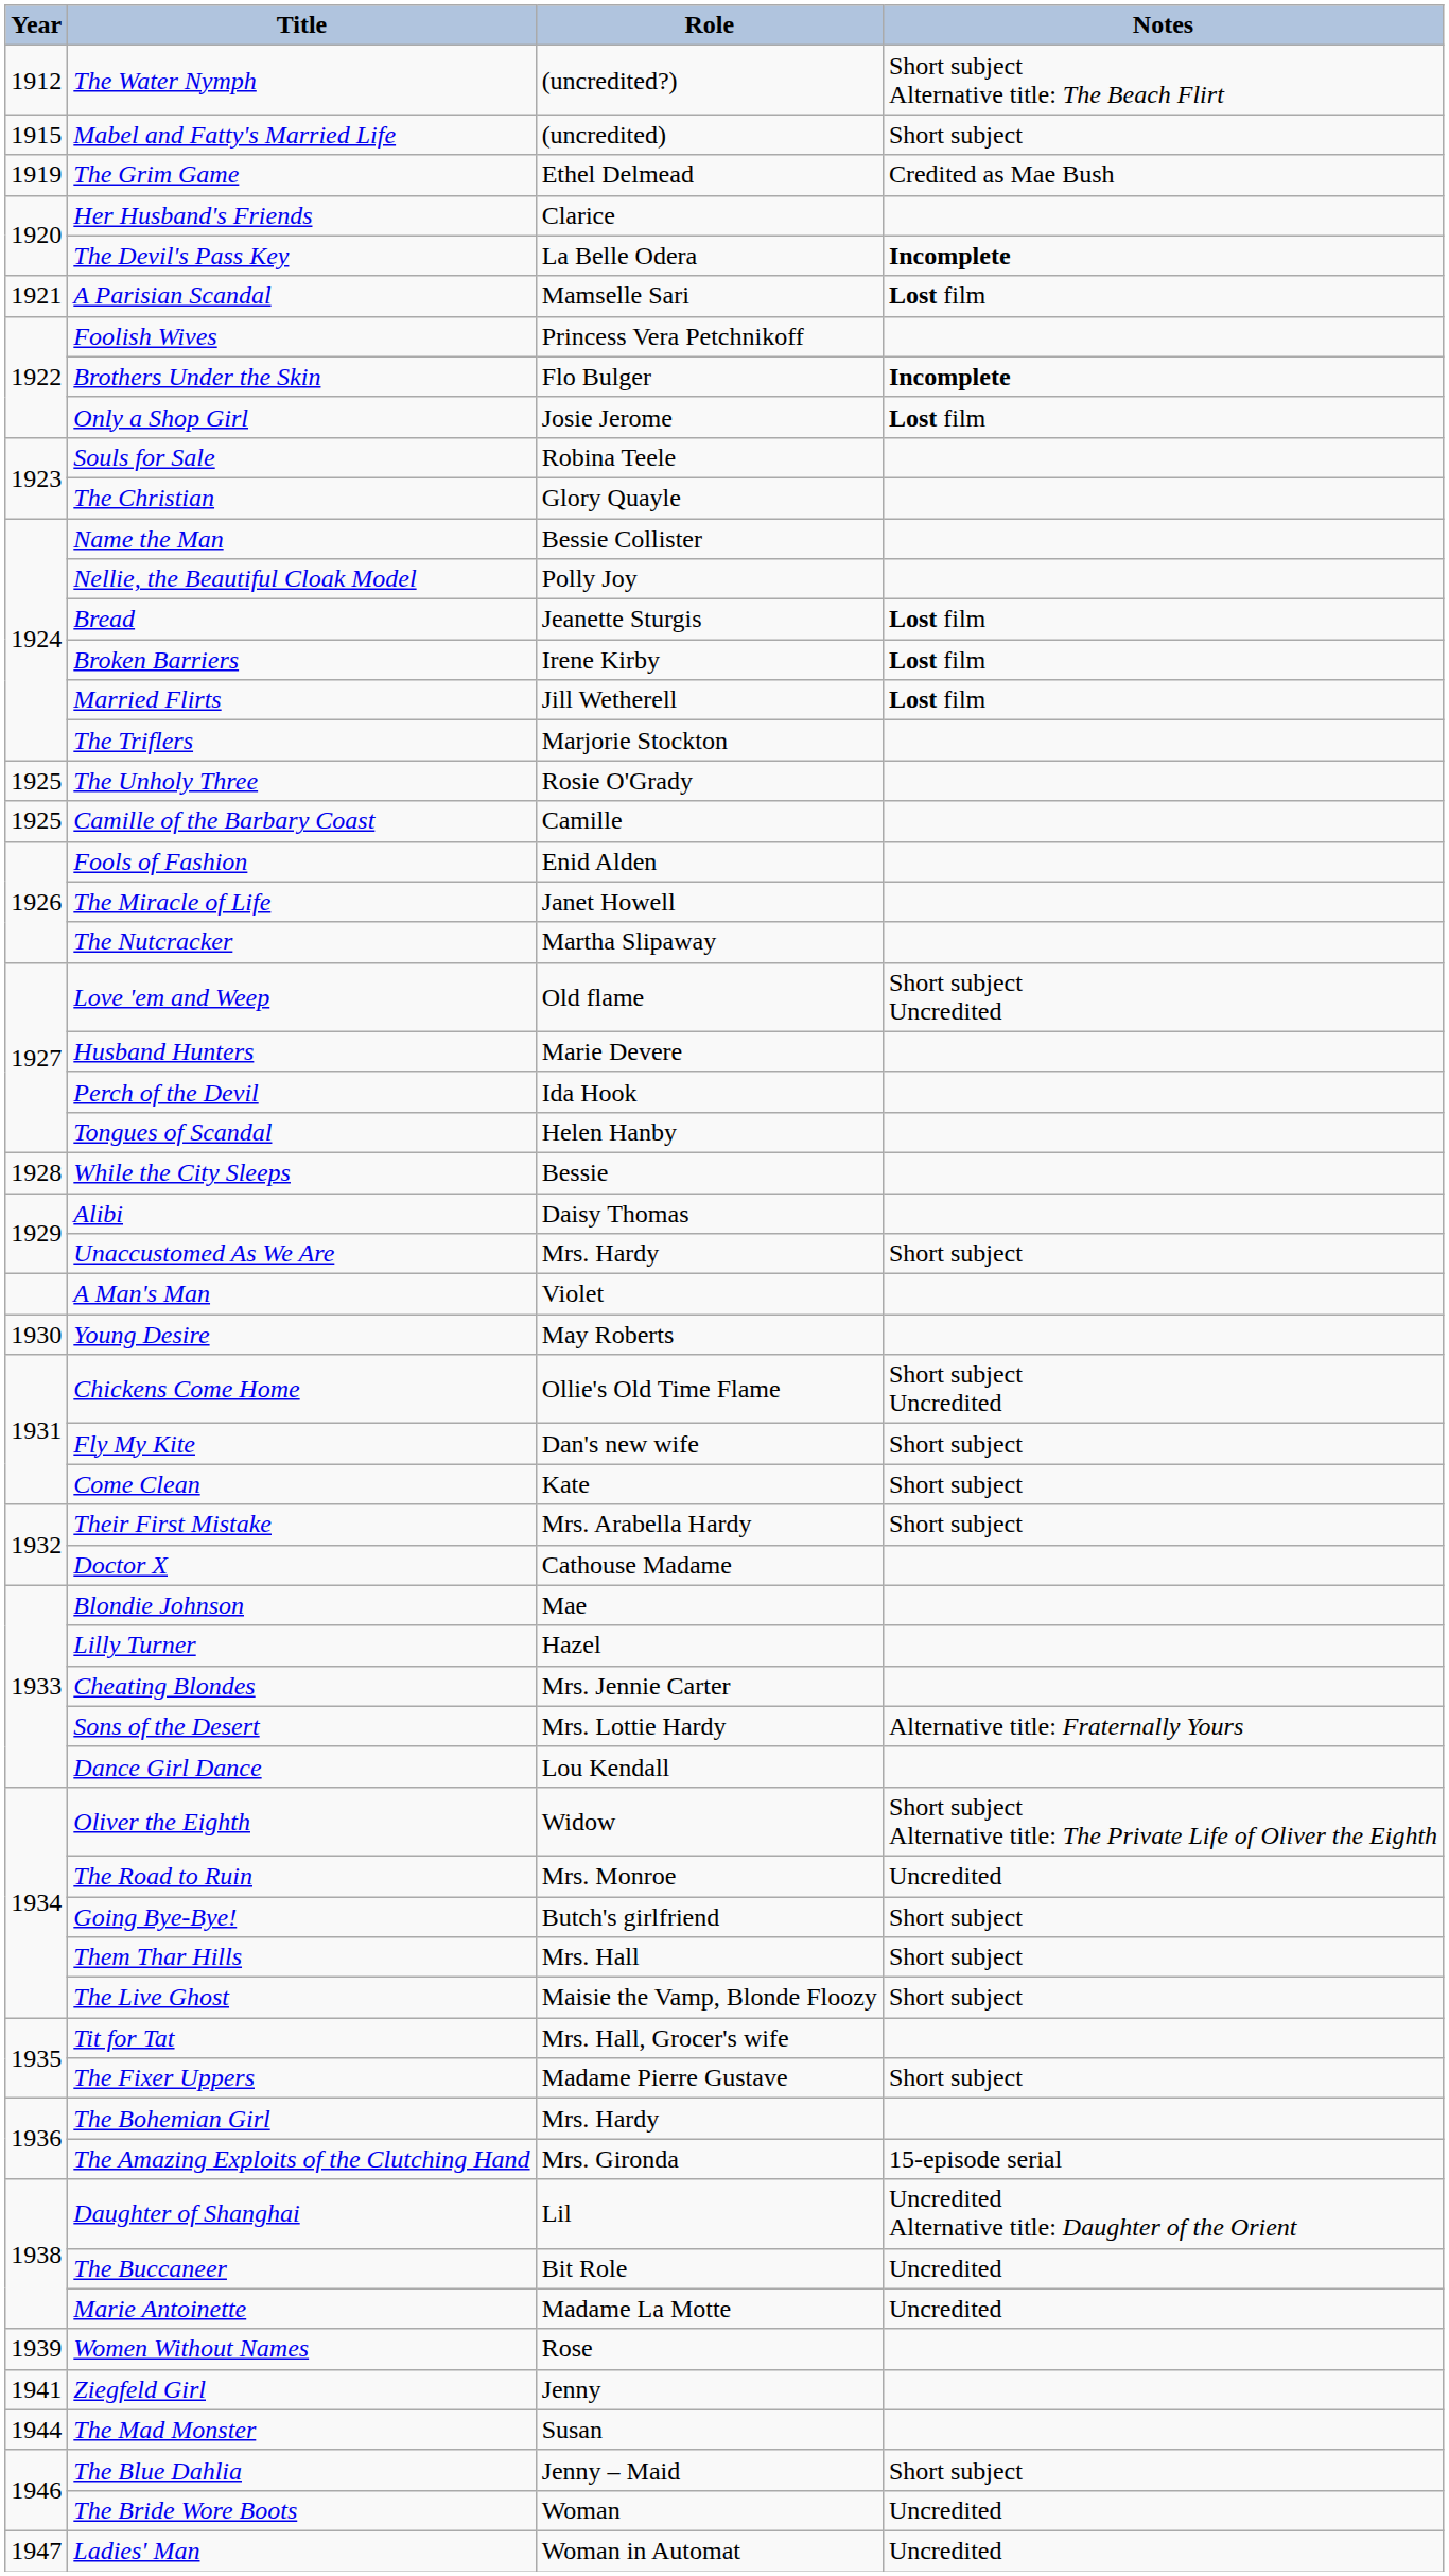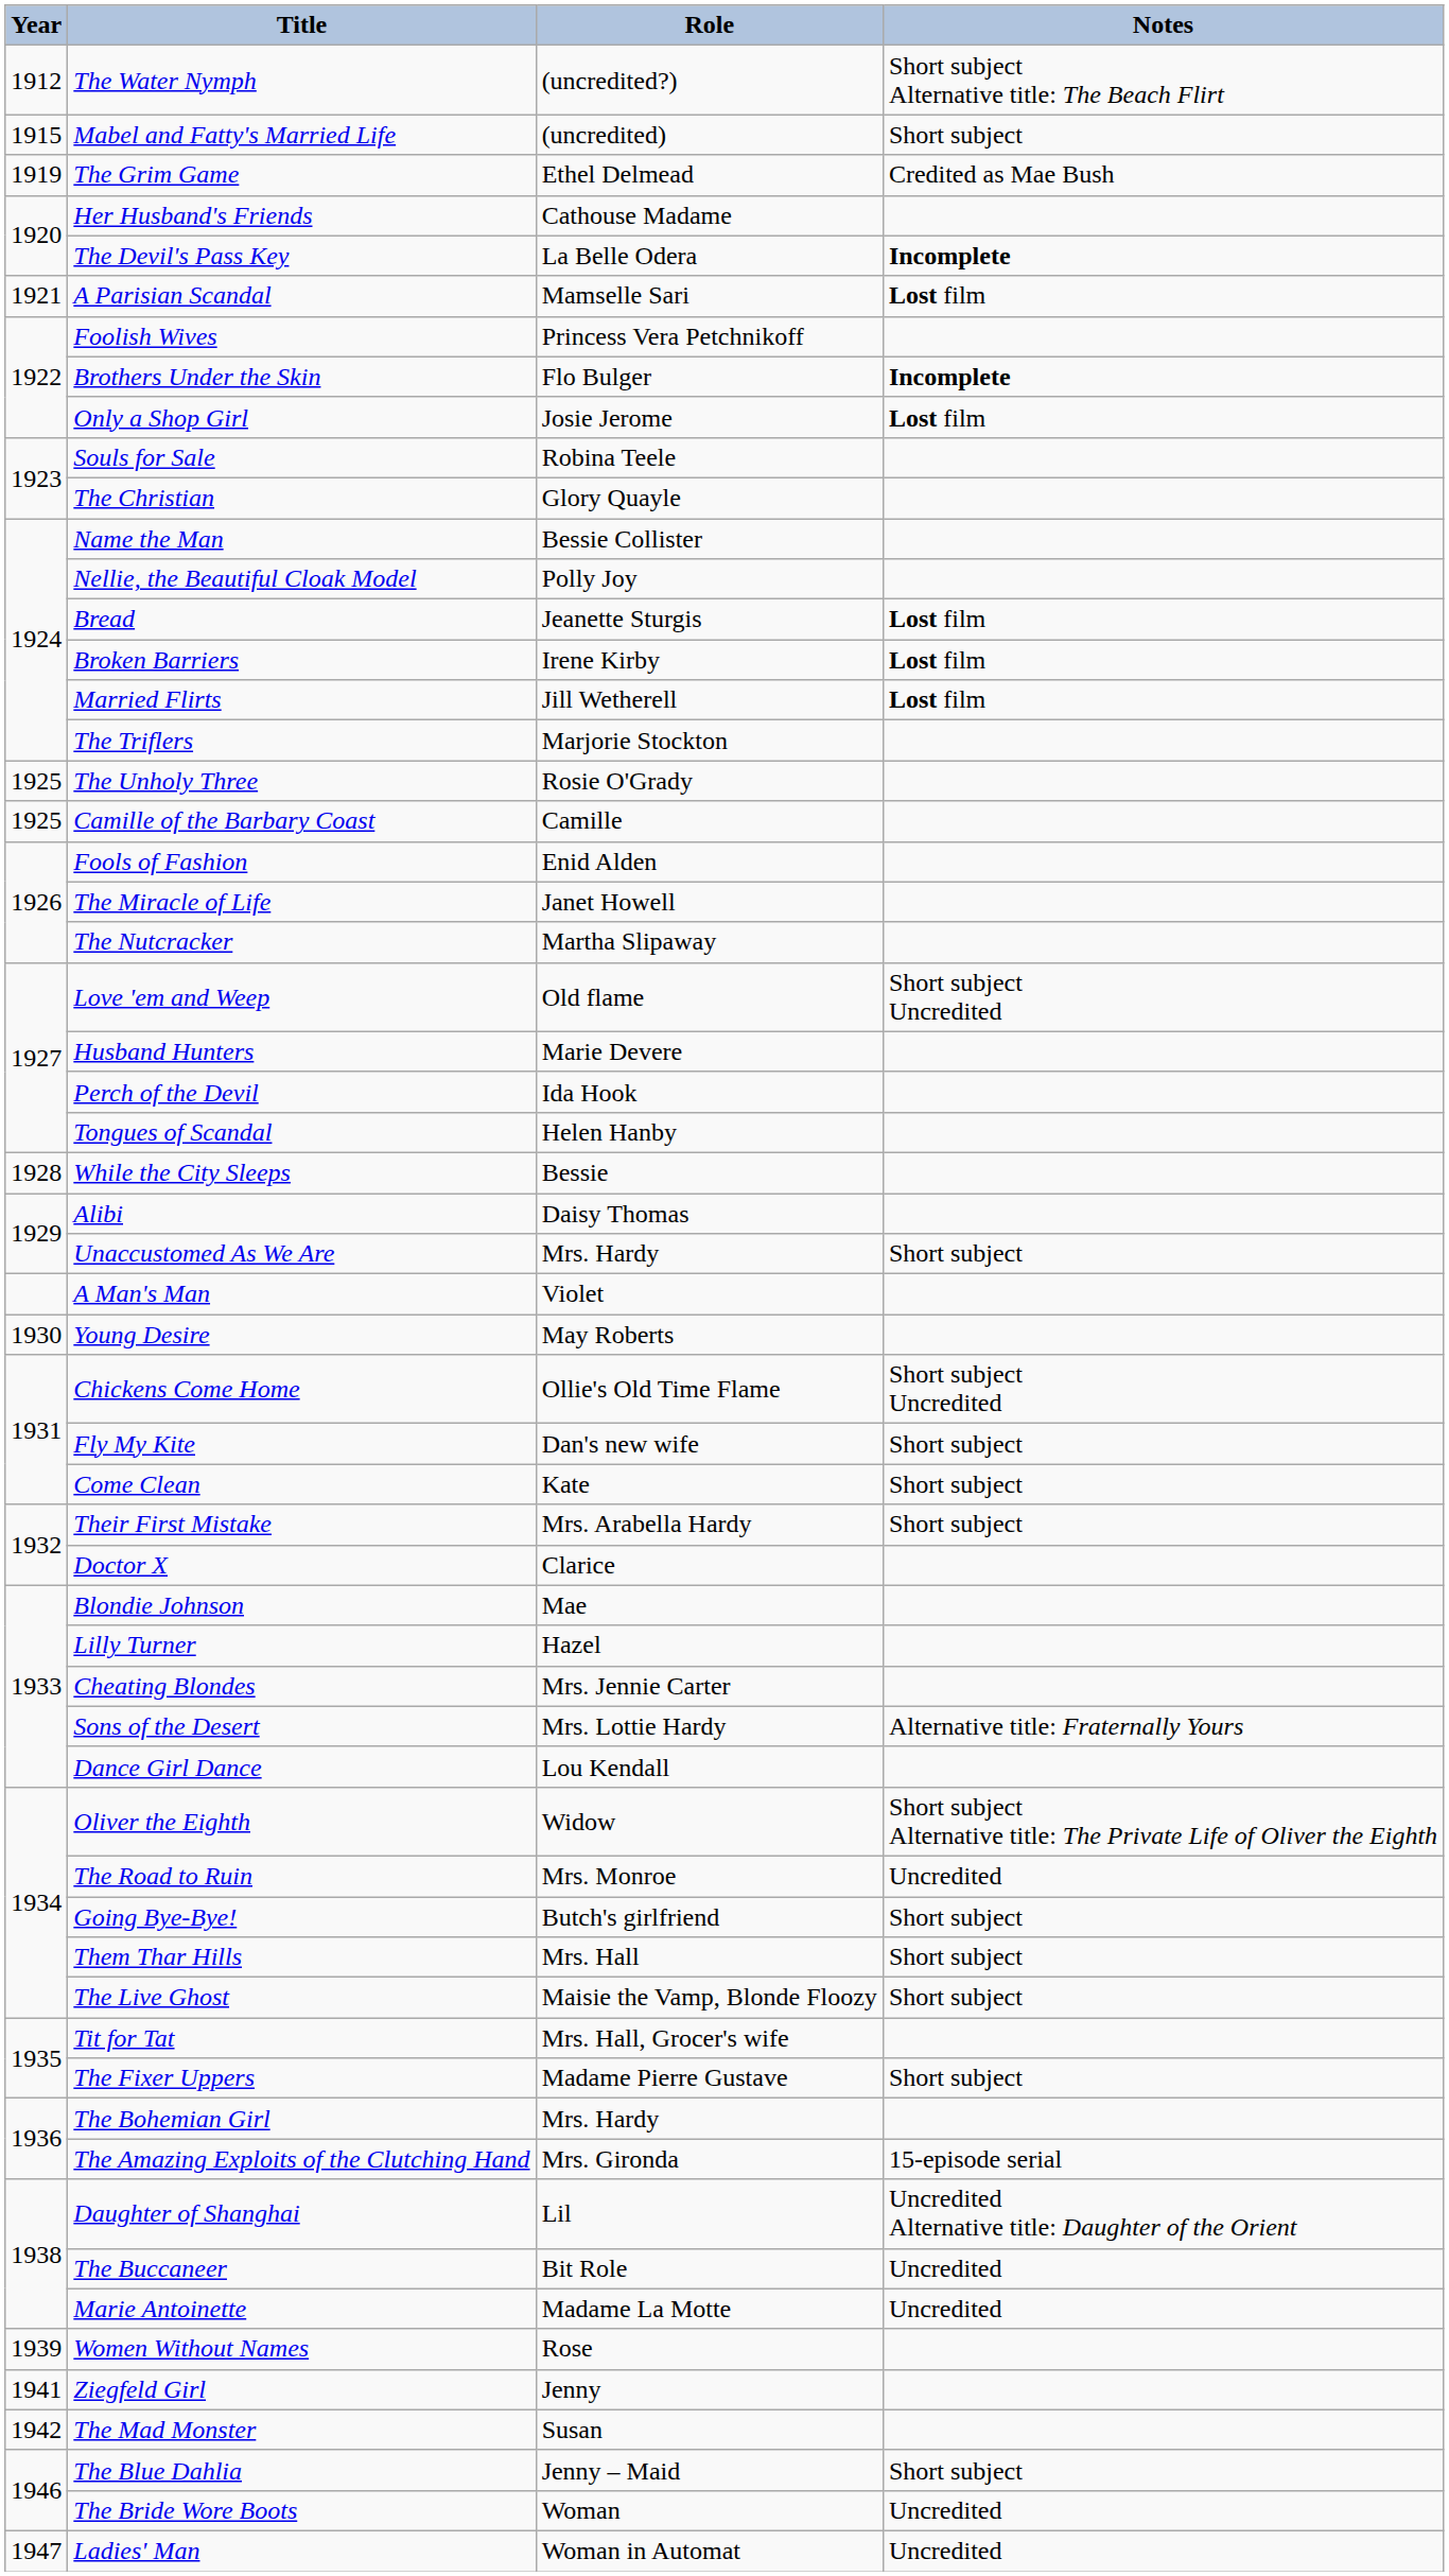 <table class="wikitable">
 <tr>
 <th style="background:#B0C4DE;">Year</th>
 <th style="background:#B0C4DE;">Title</th>
 <th style="background:#B0C4DE;">Role</th>
 <th style="background:#B0C4DE;">Notes</th>
 </tr>
 <tr>
 <td>1912</td>
 <td><em><a href='#'>The Water Nymph</a></em></td>
 <td>(uncredited?)</td>
 <td>Short subject <br>Alternative title: <em>The Beach Flirt</em></td>
 </tr>
 <tr>
 <td>1915</td>
 <td><em><a href='#'>Mabel and Fatty's Married Life</a></em></td>
 <td>(uncredited)</td>
 <td>Short subject</td>
 </tr>
 <tr>
 <td>1919</td>
 <td><em><a href='#'>The Grim Game</a></em></td>
 <td>Ethel Delmead</td>
 <td>Credited as Mae Bush</td>
 </tr>
 <tr>
 <td rowspan="2">1920</td>
 <td><em><a href='#'>Her Husband's Friends</a></em></td>
-<td>Clarice</td>
+<td>Cathouse Madame</td>
 <td></td>
 </tr>
 <tr>
 <td><em><a href='#'>The Devil's Pass Key</a></em></td>
 <td>La Belle Odera</td>
 <td><strong>Incomplete</strong></td>
 </tr>
 <tr>
 <td>1921</td>
 <td><em><a href='#'>A Parisian Scandal</a></em></td>
 <td>Mamselle Sari</td>
 <td><strong>Lost</strong> film</td>
 </tr>
 <tr>
 <td rowspan="3">1922</td>
 <td><em><a href='#'>Foolish Wives</a></em></td>
 <td>Princess Vera Petchnikoff</td>
 <td></td>
 </tr>
 <tr>
 <td><em><a href='#'>Brothers Under the Skin</a></em></td>
 <td>Flo Bulger</td>
 <td><strong>Incomplete</strong></td>
 </tr>
 <tr>
 <td><em><a href='#'>Only a Shop Girl</a></em></td>
 <td>Josie Jerome</td>
 <td><strong>Lost</strong> film</td>
 </tr>
 <tr>
 <td rowspan="2">1923</td>
 <td><em><a href='#'>Souls for Sale</a></em></td>
 <td>Robina Teele</td>
 <td></td>
 </tr>
 <tr>
 <td><em><a href='#'>The Christian</a></em></td>
 <td>Glory Quayle</td>
 <td></td>
 </tr>
 <tr>
 <td rowspan="6">1924</td>
 <td><em><a href='#'>Name the Man</a></em></td>
 <td>Bessie Collister</td>
 <td></td>
 </tr>
 <tr>
 <td><em><a href='#'>Nellie, the Beautiful Cloak Model</a></em></td>
 <td>Polly Joy</td>
 <td></td>
 </tr>
 <tr>
 <td><em><a href='#'>Bread</a></em></td>
 <td>Jeanette Sturgis</td>
 <td><strong>Lost</strong> film</td>
 </tr>
 <tr>
 <td><em><a href='#'>Broken Barriers</a></em></td>
 <td>Irene Kirby</td>
 <td><strong>Lost</strong> film</td>
 </tr>
 <tr>
 <td><em><a href='#'>Married Flirts</a></em></td>
 <td>Jill Wetherell</td>
 <td><strong>Lost</strong> film</td>
 </tr>
 <tr>
 <td><em><a href='#'>The Triflers</a></em></td>
 <td>Marjorie Stockton</td>
 <td></td>
 </tr>
 <tr>
 <td>1925</td>
 <td><em><a href='#'>The Unholy Three</a></em></td>
 <td>Rosie O'Grady</td>
 <td></td>
 </tr>
 <tr>
 <td>1925</td>
 <td><em><a href='#'>Camille of the Barbary Coast</a></em></td>
 <td>Camille</td>
 <td></td>
 </tr>
 <tr>
 <td rowspan="3">1926</td>
 <td><em><a href='#'>Fools of Fashion</a></em></td>
 <td>Enid Alden</td>
 <td></td>
 </tr>
 <tr>
 <td><em><a href='#'>The Miracle of Life</a></em></td>
 <td>Janet Howell</td>
 <td></td>
 </tr>
 <tr>
 <td><em><a href='#'>The Nutcracker</a></em></td>
 <td>Martha Slipaway</td>
 <td></td>
 </tr>
 <tr>
 <td rowspan="4">1927</td>
 <td><em><a href='#'>Love 'em and Weep</a></em></td>
 <td>Old flame</td>
 <td>Short subject<br>Uncredited</td>
 </tr>
 <tr>
 <td><em><a href='#'>Husband Hunters</a></em></td>
 <td>Marie Devere</td>
 <td></td>
 </tr>
 <tr>
 <td><em><a href='#'>Perch of the Devil</a></em></td>
 <td>Ida Hook</td>
 <td></td>
 </tr>
 <tr>
 <td><em><a href='#'>Tongues of Scandal</a></em></td>
 <td>Helen Hanby</td>
 <td></td>
 </tr>
 <tr>
 <td>1928</td>
 <td><em><a href='#'>While the City Sleeps</a></em></td>
 <td>Bessie</td>
 <td></td>
 </tr>
 <tr>
 <td rowspan="2">1929</td>
 <td><em><a href='#'>Alibi</a></em></td>
 <td>Daisy Thomas</td>
 <td></td>
 </tr>
 <tr>
 <td><em><a href='#'>Unaccustomed As We Are</a></em></td>
 <td>Mrs. Hardy</td>
 <td>Short subject</td>
 </tr>
 <tr>
 <td></td>
 <td><em><a href='#'>A Man's Man</a></em></td>
 <td>Violet</td>
 </tr>
 <tr>
 <td rowspan="1">1930</td>
 <td><em><a href='#'>Young Desire</a></em></td>
 <td>May Roberts</td>
 <td></td>
 </tr>
 <tr>
 <td rowspan="3">1931</td>
 <td><em><a href='#'>Chickens Come Home</a></em></td>
 <td>Ollie's Old Time Flame</td>
 <td>Short subject<br>Uncredited</td>
 </tr>
 <tr>
 <td><em><a href='#'>Fly My Kite</a></em></td>
 <td>Dan's new wife</td>
 <td>Short subject</td>
 </tr>
 <tr>
 <td><em><a href='#'>Come Clean</a></em></td>
 <td>Kate</td>
 <td>Short subject</td>
 </tr>
 <tr>
 <td rowspan="2">1932</td>
 <td><em><a href='#'>Their First Mistake</a></em></td>
 <td>Mrs. Arabella Hardy</td>
 <td>Short subject</td>
 </tr>
 <tr>
 <td><em><a href='#'>Doctor X</a></em></td>
-<td>Cathouse Madame</td>
+<td>Clarice</td>
 <td></td>
 </tr>
 <tr>
 <td rowspan="5">1933</td>
 <td><em><a href='#'>Blondie Johnson</a></em></td>
 <td>Mae</td>
 <td></td>
 </tr>
 <tr>
 <td><em><a href='#'>Lilly Turner</a></em></td>
 <td>Hazel</td>
 <td></td>
 </tr>
 <tr>
 <td><em><a href='#'>Cheating Blondes</a></em></td>
 <td>Mrs. Jennie Carter</td>
 <td></td>
 </tr>
 <tr>
 <td><em><a href='#'>Sons of the Desert</a></em></td>
 <td>Mrs. Lottie Hardy</td>
 <td>Alternative title: <em>Fraternally Yours</em></td>
 </tr>
 <tr>
 <td><em><a href='#'>Dance Girl Dance</a></em></td>
 <td>Lou Kendall</td>
 <td></td>
 </tr>
 <tr>
 <td rowspan="5">1934</td>
 <td><em><a href='#'>Oliver the Eighth</a></em></td>
 <td>Widow</td>
 <td>Short subject<br>Alternative title: <em>The Private Life of Oliver the Eighth</em></td>
 </tr>
 <tr>
 <td><em><a href='#'>The Road to Ruin</a></em></td>
 <td>Mrs. Monroe</td>
 <td>Uncredited</td>
 </tr>
 <tr>
 <td><em><a href='#'>Going Bye-Bye!</a></em></td>
 <td>Butch's girlfriend</td>
 <td>Short subject</td>
 </tr>
 <tr>
 <td><em><a href='#'>Them Thar Hills</a></em></td>
 <td>Mrs. Hall</td>
 <td>Short subject</td>
 </tr>
 <tr>
 <td><em><a href='#'>The Live Ghost</a></em></td>
 <td>Maisie the Vamp, Blonde Floozy</td>
 <td>Short subject</td>
 </tr>
 <tr>
 <td rowspan="2">1935</td>
 <td><em><a href='#'>Tit for Tat</a></em></td>
 <td>Mrs. Hall, Grocer's wife</td>
 <td></td>
 </tr>
 <tr>
 <td><em><a href='#'>The Fixer Uppers</a></em></td>
 <td>Madame Pierre Gustave</td>
 <td>Short subject</td>
 </tr>
 <tr>
 <td rowspan="2">1936</td>
 <td><em><a href='#'>The Bohemian Girl</a></em></td>
 <td>Mrs. Hardy</td>
 <td></td>
 </tr>
 <tr>
 <td><em><a href='#'>The Amazing Exploits of the Clutching Hand</a></em></td>
 <td>Mrs. Gironda</td>
 <td>15-episode serial</td>
 </tr>
 <tr>
 <td rowspan="3">1938</td>
 <td><em><a href='#'>Daughter of Shanghai</a></em></td>
 <td>Lil</td>
 <td>Uncredited<br>Alternative title: <em>Daughter of the Orient</em></td>
 </tr>
 <tr>
 <td><em><a href='#'>The Buccaneer</a></em></td>
 <td>Bit Role</td>
 <td>Uncredited</td>
 </tr>
 <tr>
 <td><em><a href='#'>Marie Antoinette</a></em></td>
 <td>Madame La Motte</td>
 <td>Uncredited</td>
 </tr>
 <tr>
 <td>1939</td>
 <td><em><a href='#'>Women Without Names</a></em></td>
 <td>Rose</td>
 <td></td>
 </tr>
 <tr>
 <td>1941</td>
 <td><em><a href='#'>Ziegfeld Girl</a></em></td>
 <td>Jenny</td>
 <td></td>
 </tr>
 <tr>
-<td>1944</td>
+<td>1942</td>
 <td><em><a href='#'>The Mad Monster</a></em></td>
 <td>Susan</td>
 <td></td>
 </tr>
 <tr>
 <td rowspan="2">1946</td>
 <td><em><a href='#'>The Blue Dahlia</a></em></td>
 <td>Jenny – Maid</td>
 <td>Short subject</td>
 </tr>
 <tr>
 <td><em><a href='#'>The Bride Wore Boots</a></em></td>
 <td>Woman</td>
 <td>Uncredited</td>
 </tr>
 <tr>
 <td>1947</td>
 <td><em><a href='#'>Ladies' Man</a></em></td>
 <td>Woman in Automat</td>
 <td>Uncredited</td>
 </tr>
 </table>
